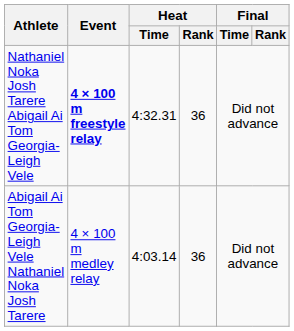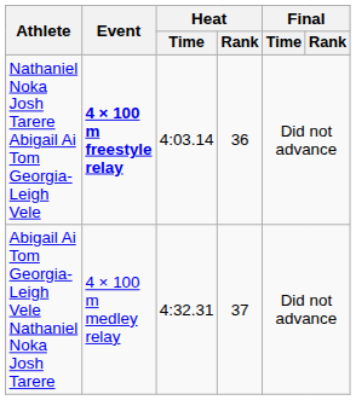 <table class="wikitable" style="text-align:center; font-size:90%; width:30%;">
 <tr>
 <th rowspan="2">Athlete</th>
 <th rowspan="2">Event</th>
 <th colspan="2">Heat</th>
 <th colspan="2">Final</th>
 </tr>
 <tr style="font-size:95%">
 <th>Time</th>
 <th>Rank</th>
 <th>Time</th>
 <th>Rank</th>
 </tr>
 <tr>
 <td align=left><a href='#'>Nathaniel Noka</a><br><a href='#'>Josh Tarere</a>  <br><a href='#'>Abigail Ai Tom</a> <br><a href='#'>Georgia-Leigh Vele</a></td>
 <td align=left><strong><a href='#'>4 × 100 m freestyle relay</a></strong></td>
-<td>4:32.31</td>
+<td>4:03.14</td>
 <td>36</td>
 <td colspan=2>Did not advance</td>
 </tr>
 <tr>
 <td align=left><a href='#'>Abigail Ai Tom</a><br><a href='#'>Georgia-Leigh Vele</a> <br><a href='#'>Nathaniel Noka</a><br><a href='#'>Josh Tarere</a></td>
 <td align=left><a href='#'>4 × 100 m medley relay</a></td>
-<td>4:03.14</td>
-<td>36</td>
+<td>4:32.31</td>
+<td>37</td>
 <td colspan="2">Did not advance</td>
 </tr>
 </table>
